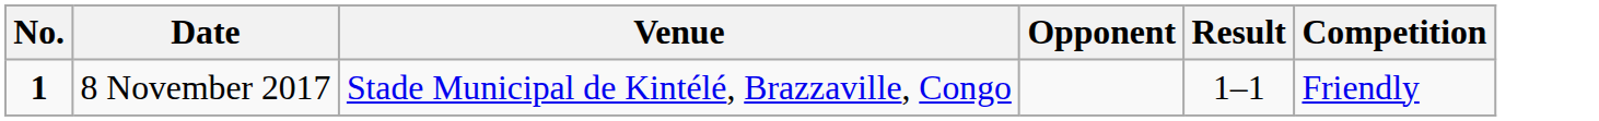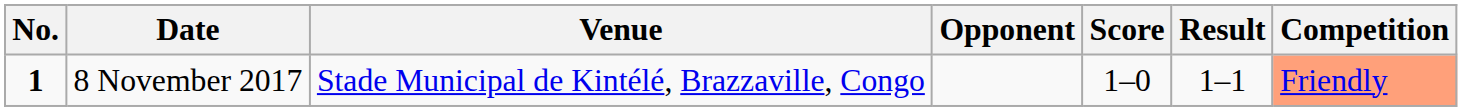 <table class="wikitable sortable">
 <tr>
 <th scope="col">No.</th>
 <th scope="col">Date</th>
 <th scope="col">Venue</th>
 <th scope="col">Opponent</th>
+<th scope="col">Score</th>
 <th scope="col">Result</th>
 <th scope="col">Competition</th>
 </tr>
 <tr>
 <td style="text-align:center"><strong>1</strong></td>
 <td>8 November 2017</td>
 <td><a href='#'>Stade Municipal de Kintélé</a>, <a href='#'>Brazzaville</a>, <a href='#'>Congo</a></td>
 <td></td>
+<td style="text-align:center">1–0</td>
 <td style="text-align:center">1–1</td>
-<td><a href='#'>Friendly</a></td>
+<td style="background: lightsalmon;"><a href='#'>Friendly</a></td>
 </tr>
 </table>
